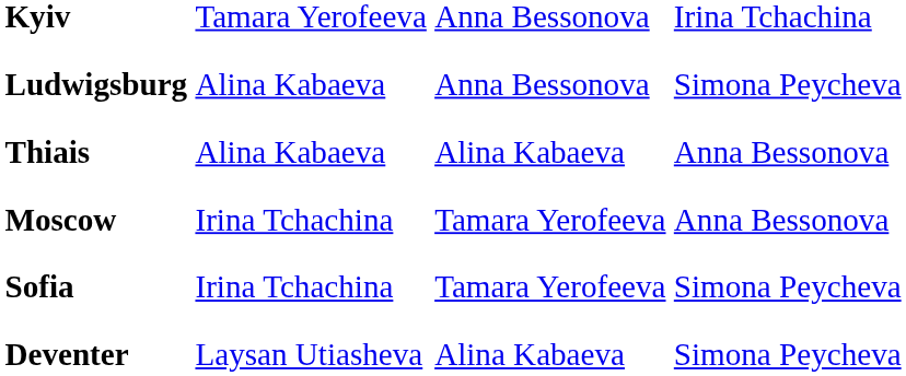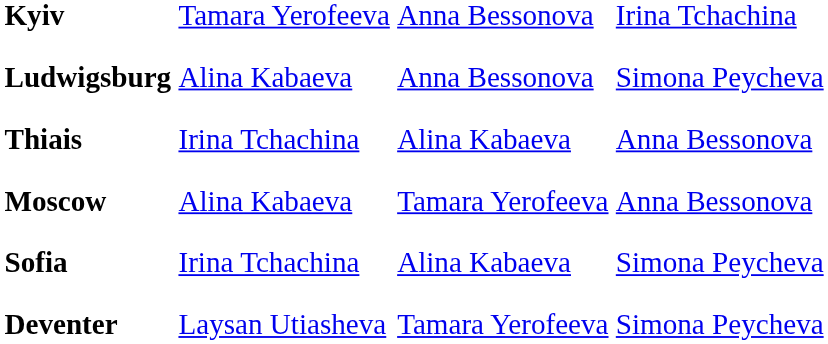 <table>
 <tr>
 <th scope=row style="text-align:left">Kyiv</th>
 <td style="height:30px;"> <a href='#'>Tamara Yerofeeva</a></td>
 <td style="height:30px;"> <a href='#'>Anna Bessonova</a></td>
 <td style="height:30px;"> <a href='#'>Irina Tchachina</a></td>
 </tr>
 <tr>
 <th scope=row style="text-align:left">Ludwigsburg</th>
 <td style="height:30px;"> <a href='#'>Alina Kabaeva</a></td>
 <td style="height:30px;"> <a href='#'>Anna Bessonova</a></td>
 <td style="height:30px;"> <a href='#'>Simona Peycheva</a></td>
 </tr>
 <tr>
 <th scope=row style="text-align:left">Thiais</th>
-<td style="height:30px;"> <a href='#'>Alina Kabaeva</a></td>
+<td style="height:30px;"> <a href='#'>Irina Tchachina</a></td>
 <td style="height:30px;"> <a href='#'>Alina Kabaeva</a></td>
 <td style="height:30px;"> <a href='#'>Anna Bessonova</a></td>
 </tr>
 <tr>
 <th scope=row style="text-align:left">Moscow</th>
-<td style="height:30px;"> <a href='#'>Irina Tchachina</a></td>
+<td style="height:30px;"> <a href='#'>Alina Kabaeva</a></td>
 <td style="height:30px;"> <a href='#'>Tamara Yerofeeva</a></td>
 <td style="height:30px;"> <a href='#'>Anna Bessonova</a></td>
 </tr>
 <tr>
 <th scope=row style="text-align:left">Sofia</th>
 <td style="height:30px;"> <a href='#'>Irina Tchachina</a></td>
-<td style="height:30px;"> <a href='#'>Tamara Yerofeeva</a></td>
+<td style="height:30px;"> <a href='#'>Alina Kabaeva</a></td>
 <td style="height:30px;"> <a href='#'>Simona Peycheva</a></td>
 </tr>
 <tr>
 <th scope=row style="text-align:left">Deventer</th>
 <td style="height:30px;"> <a href='#'>Laysan Utiasheva</a></td>
-<td style="height:30px;"> <a href='#'>Alina Kabaeva</a></td>
+<td style="height:30px;"> <a href='#'>Tamara Yerofeeva</a></td>
 <td style="height:30px;"> <a href='#'>Simona Peycheva</a></td>
 </tr>
 <tr>
 </tr>
 </table>
